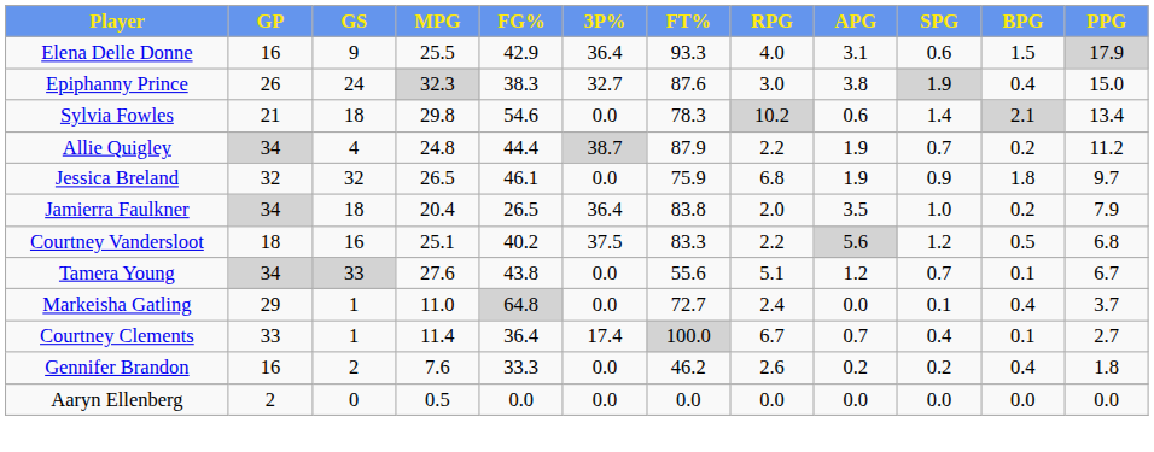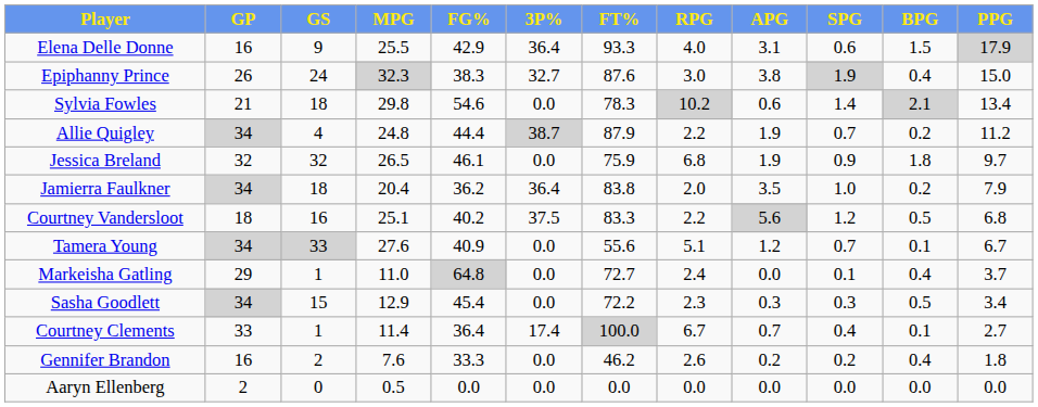 <table class="wikitable sortable" style="text-align:center;">
 <tr>
 <th style="background:#6495ED;color:#FDE910;" width="16%">Player</th>
 <th style="background:#6495ED;color:#FDE910;" width="6%">GP</th>
 <th style="background:#6495ED;color:#FDE910;" width="6%">GS</th>
 <th style="background:#6495ED;color:#FDE910;" width="6%">MPG</th>
 <th style="background:#6495ED;color:#FDE910;" width="6%">FG%</th>
 <th style="background:#6495ED;color:#FDE910;" width="6%">3P%</th>
 <th style="background:#6495ED;color:#FDE910;" width="6%">FT%</th>
 <th style="background:#6495ED;color:#FDE910;" width="6%">RPG</th>
 <th style="background:#6495ED;color:#FDE910;" width="6%">APG</th>
 <th style="background:#6495ED;color:#FDE910;" width="6%">SPG</th>
 <th style="background:#6495ED;color:#FDE910;" width="6%">BPG</th>
 <th style="background:#6495ED;color:#FDE910;" width="6%">PPG</th>
 </tr>
 <tr>
 <td><a href='#'>Elena Delle Donne</a></td>
 <td>16</td>
 <td>9</td>
 <td>25.5</td>
 <td>42.9</td>
 <td>36.4</td>
 <td>93.3</td>
 <td>4.0</td>
 <td>3.1</td>
 <td>0.6</td>
 <td>1.5</td>
 <td style="background:#D3D3D3;">17.9</td>
 </tr>
 <tr>
 <td><a href='#'>Epiphanny Prince</a></td>
 <td>26</td>
 <td>24</td>
 <td style="background:#D3D3D3;">32.3</td>
 <td>38.3</td>
 <td>32.7</td>
 <td>87.6</td>
 <td>3.0</td>
 <td>3.8</td>
 <td style="background:#D3D3D3;">1.9</td>
 <td>0.4</td>
 <td>15.0</td>
 </tr>
 <tr>
 <td><a href='#'>Sylvia Fowles</a></td>
 <td>21</td>
 <td>18</td>
 <td>29.8</td>
 <td>54.6</td>
 <td>0.0</td>
 <td>78.3</td>
 <td style="background:#D3D3D3;">10.2</td>
 <td>0.6</td>
 <td>1.4</td>
 <td style="background:#D3D3D3;">2.1</td>
 <td>13.4</td>
 </tr>
 <tr>
 <td><a href='#'>Allie Quigley</a></td>
 <td style="background:#D3D3D3;">34</td>
 <td>4</td>
 <td>24.8</td>
 <td>44.4</td>
 <td style="background:#D3D3D3;">38.7</td>
 <td>87.9</td>
 <td>2.2</td>
 <td>1.9</td>
 <td>0.7</td>
 <td>0.2</td>
 <td>11.2</td>
 </tr>
 <tr>
 <td><a href='#'>Jessica Breland</a></td>
 <td>32</td>
 <td>32</td>
 <td>26.5</td>
 <td>46.1</td>
 <td>0.0</td>
 <td>75.9</td>
 <td>6.8</td>
 <td>1.9</td>
 <td>0.9</td>
 <td>1.8</td>
 <td>9.7</td>
 </tr>
 <tr>
 <td><a href='#'>Jamierra Faulkner</a></td>
 <td style="background:#D3D3D3;">34</td>
 <td>18</td>
 <td>20.4</td>
-<td>26.5</td>
+<td>36.2</td>
 <td>36.4</td>
 <td>83.8</td>
 <td>2.0</td>
 <td>3.5</td>
 <td>1.0</td>
 <td>0.2</td>
 <td>7.9</td>
 </tr>
 <tr>
 <td><a href='#'>Courtney Vandersloot</a></td>
 <td>18</td>
 <td>16</td>
 <td>25.1</td>
 <td>40.2</td>
 <td>37.5</td>
 <td>83.3</td>
 <td>2.2</td>
 <td style="background:#D3D3D3;">5.6</td>
 <td>1.2</td>
 <td>0.5</td>
 <td>6.8</td>
 </tr>
 <tr>
 <td><a href='#'>Tamera Young</a></td>
 <td style="background:#D3D3D3;">34</td>
 <td style="background:#D3D3D3;">33</td>
 <td>27.6</td>
-<td>43.8</td>
+<td>40.9</td>
 <td>0.0</td>
 <td>55.6</td>
 <td>5.1</td>
 <td>1.2</td>
 <td>0.7</td>
 <td>0.1</td>
 <td>6.7</td>
 </tr>
 <tr>
 <td><a href='#'>Markeisha Gatling</a></td>
 <td>29</td>
 <td>1</td>
 <td>11.0</td>
 <td style="background:#D3D3D3;">64.8</td>
 <td>0.0</td>
 <td>72.7</td>
 <td>2.4</td>
 <td>0.0</td>
 <td>0.1</td>
 <td>0.4</td>
 <td>3.7</td>
+</tr>
+<tr>
+<td><a href='#'>Sasha Goodlett</a></td>
+<td style="background:#D3D3D3;">34</td>
+<td>15</td>
+<td>12.9</td>
+<td>45.4</td>
+<td>0.0</td>
+<td>72.2</td>
+<td>2.3</td>
+<td>0.3</td>
+<td>0.3</td>
+<td>0.5</td>
+<td>3.4</td>
 </tr>
 <tr>
 <td><a href='#'>Courtney Clements</a></td>
 <td>33</td>
 <td>1</td>
 <td>11.4</td>
 <td>36.4</td>
 <td>17.4</td>
 <td style="background:#D3D3D3;">100.0</td>
 <td>6.7</td>
 <td>0.7</td>
 <td>0.4</td>
 <td>0.1</td>
 <td>2.7</td>
 </tr>
 <tr>
 <td><a href='#'>Gennifer Brandon</a></td>
 <td>16</td>
 <td>2</td>
 <td>7.6</td>
 <td>33.3</td>
 <td>0.0</td>
 <td>46.2</td>
 <td>2.6</td>
 <td>0.2</td>
 <td>0.2</td>
 <td>0.4</td>
 <td>1.8</td>
 </tr>
 <tr>
 <td>Aaryn Ellenberg</td>
 <td>2</td>
 <td>0</td>
 <td>0.5</td>
 <td>0.0</td>
 <td>0.0</td>
 <td>0.0</td>
 <td>0.0</td>
 <td>0.0</td>
 <td>0.0</td>
 <td>0.0</td>
 <td>0.0</td>
 </tr>
 </table>
